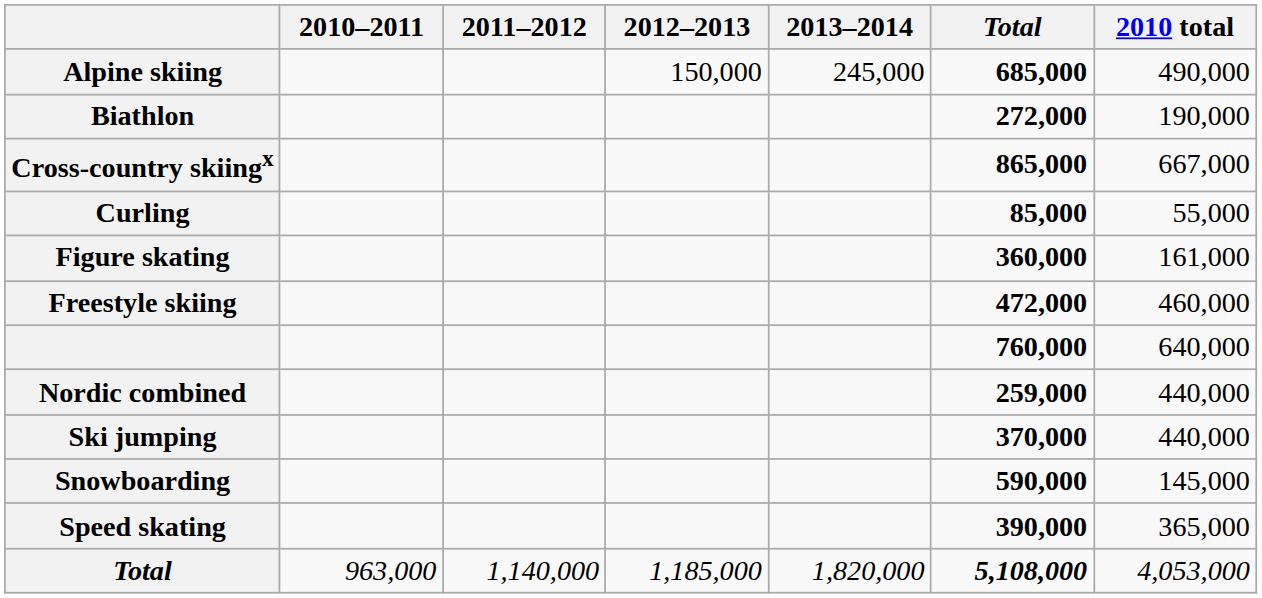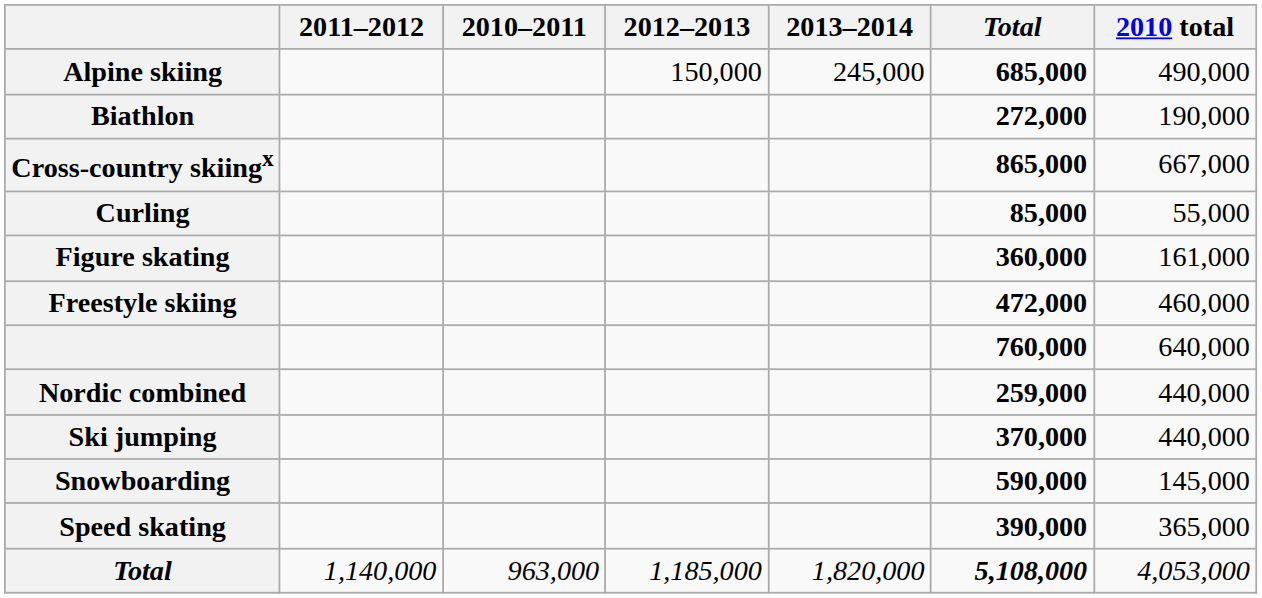 <table class="wikitable sortable" style="text-align:right;">
 <tr>
 <th></th>
+<th>2011–2012</th>
 <th>2010–2011</th>
-<th>2011–2012</th>
 <th>2012–2013</th>
 <th>2013–2014</th>
 <th><em>Total</em></th>
 <th><a href='#'>2010</a> total</th>
 </tr>
 <tr>
 <th>Alpine skiing</th>
 <td width="13%"></td>
 <td width="13%"></td>
 <td width="13%">150,000</td>
 <td width="13%">245,000</td>
 <td width="13%"><strong>685,000</strong></td>
 <td width="13%">490,000</td>
 </tr>
 <tr>
 <th>Biathlon</th>
 <td></td>
 <td></td>
 <td></td>
 <td></td>
 <td><strong>272,000</strong></td>
 <td>190,000</td>
 </tr>
 <tr>
 <th>Cross-country skiing<sup>x</sup></th>
 <td></td>
 <td></td>
 <td></td>
 <td></td>
 <td><strong>865,000</strong></td>
 <td>667,000</td>
 </tr>
 <tr>
 <th>Curling</th>
 <td></td>
 <td></td>
 <td></td>
 <td></td>
 <td><strong>85,000</strong></td>
 <td>55,000</td>
 </tr>
 <tr>
 <th>Figure skating</th>
 <td></td>
 <td></td>
 <td></td>
 <td></td>
 <td><strong>360,000</strong></td>
 <td>161,000</td>
 </tr>
 <tr>
 <th>Freestyle skiing</th>
 <td></td>
 <td></td>
 <td></td>
 <td></td>
 <td><strong>472,000</strong></td>
 <td>460,000</td>
 </tr>
 <tr>
 <th></th>
 <td></td>
 <td></td>
 <td></td>
 <td></td>
 <td><strong>760,000</strong></td>
 <td>640,000</td>
 </tr>
 <tr>
 <th>Nordic combined</th>
 <td></td>
 <td></td>
 <td></td>
 <td></td>
 <td><strong>259,000</strong></td>
 <td>440,000</td>
 </tr>
 <tr>
 <th>Ski jumping</th>
 <td></td>
 <td></td>
 <td></td>
 <td></td>
 <td><strong>370,000</strong></td>
 <td>440,000</td>
 </tr>
 <tr>
 <th>Snowboarding</th>
 <td></td>
 <td></td>
 <td></td>
 <td></td>
 <td><strong>590,000</strong></td>
 <td>145,000</td>
 </tr>
 <tr>
 <th>Speed skating</th>
 <td></td>
 <td></td>
 <td></td>
 <td></td>
 <td><strong>390,000</strong></td>
 <td>365,000</td>
 </tr>
 <tr class="sortbottom">
 <th><em>Total</em></th>
+<td><em>1,140,000</em></td>
 <td><em>963,000</em></td>
-<td><em>1,140,000</em></td>
 <td><em>1,185,000</em></td>
 <td><em>1,820,000</em></td>
 <td><strong><em>5,108,000</em></strong></td>
 <td><em>4,053,000</em></td>
 </tr>
 </table>
